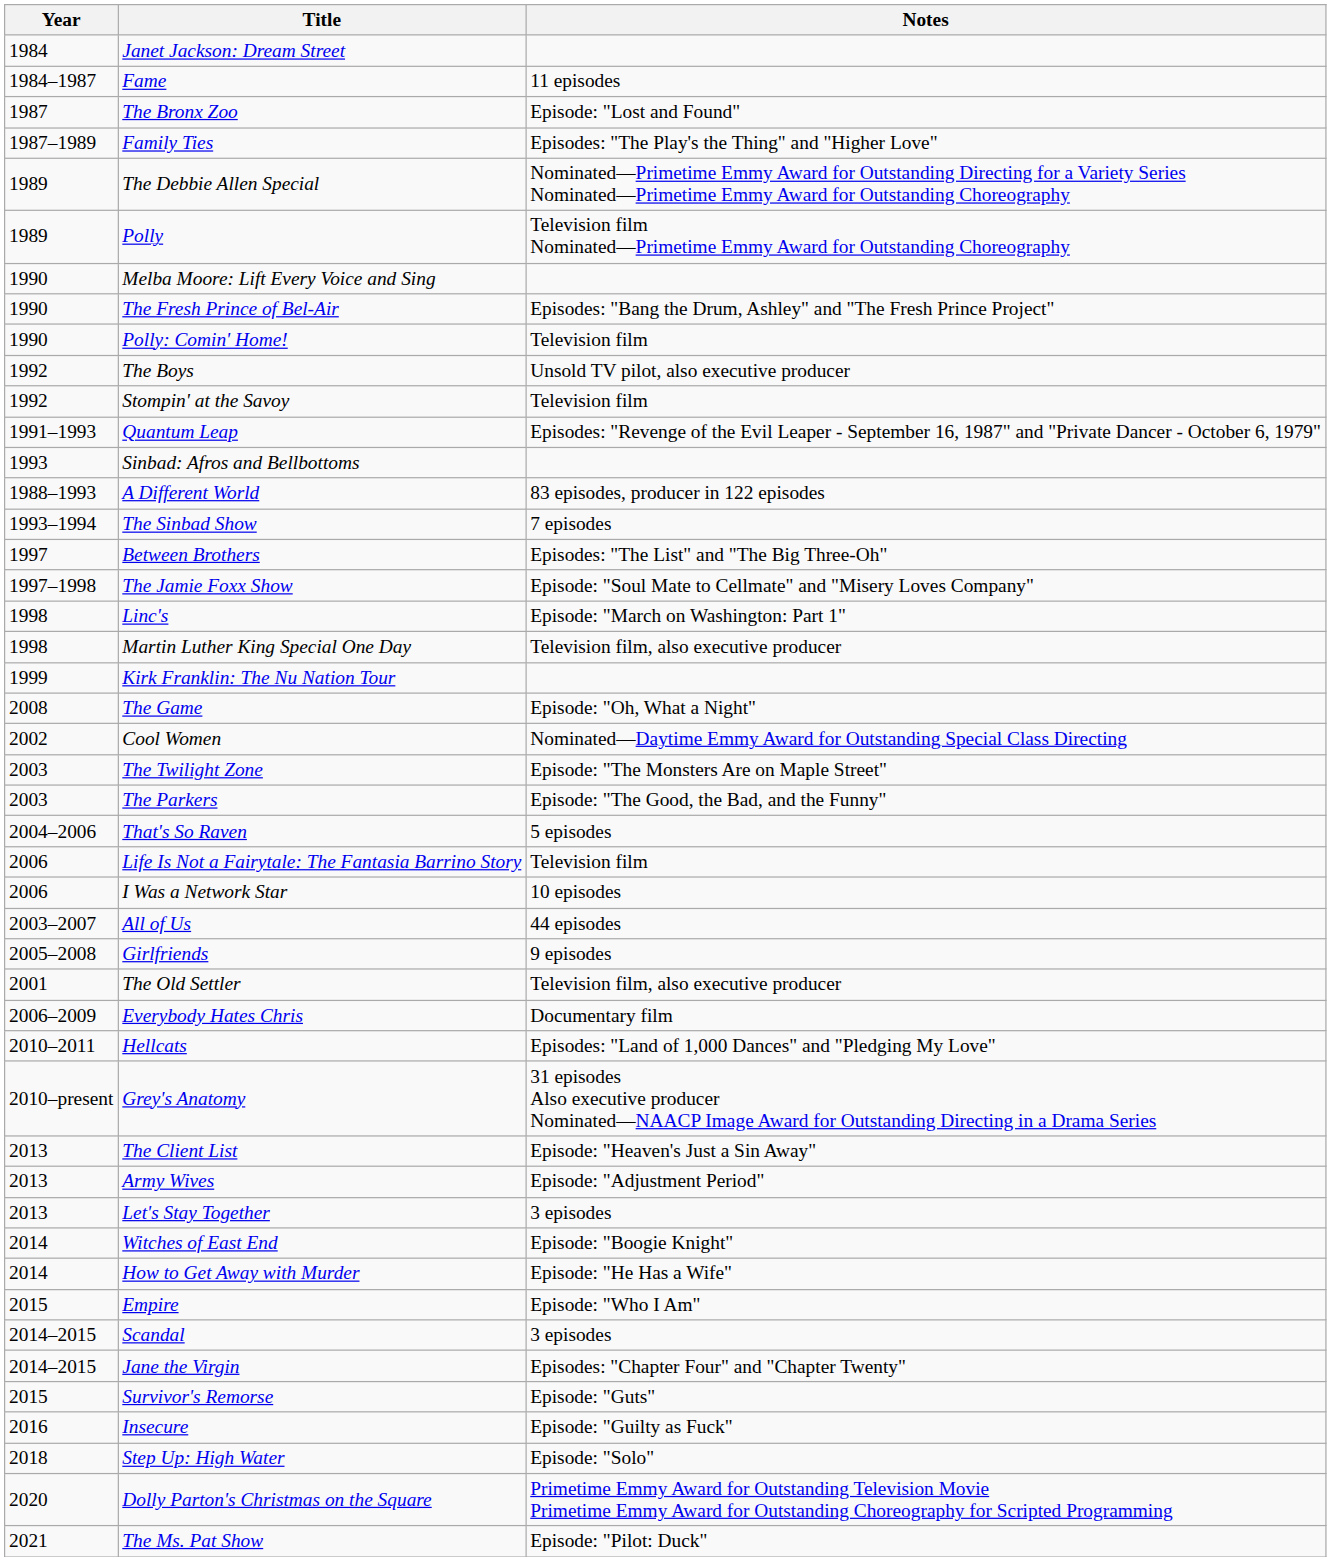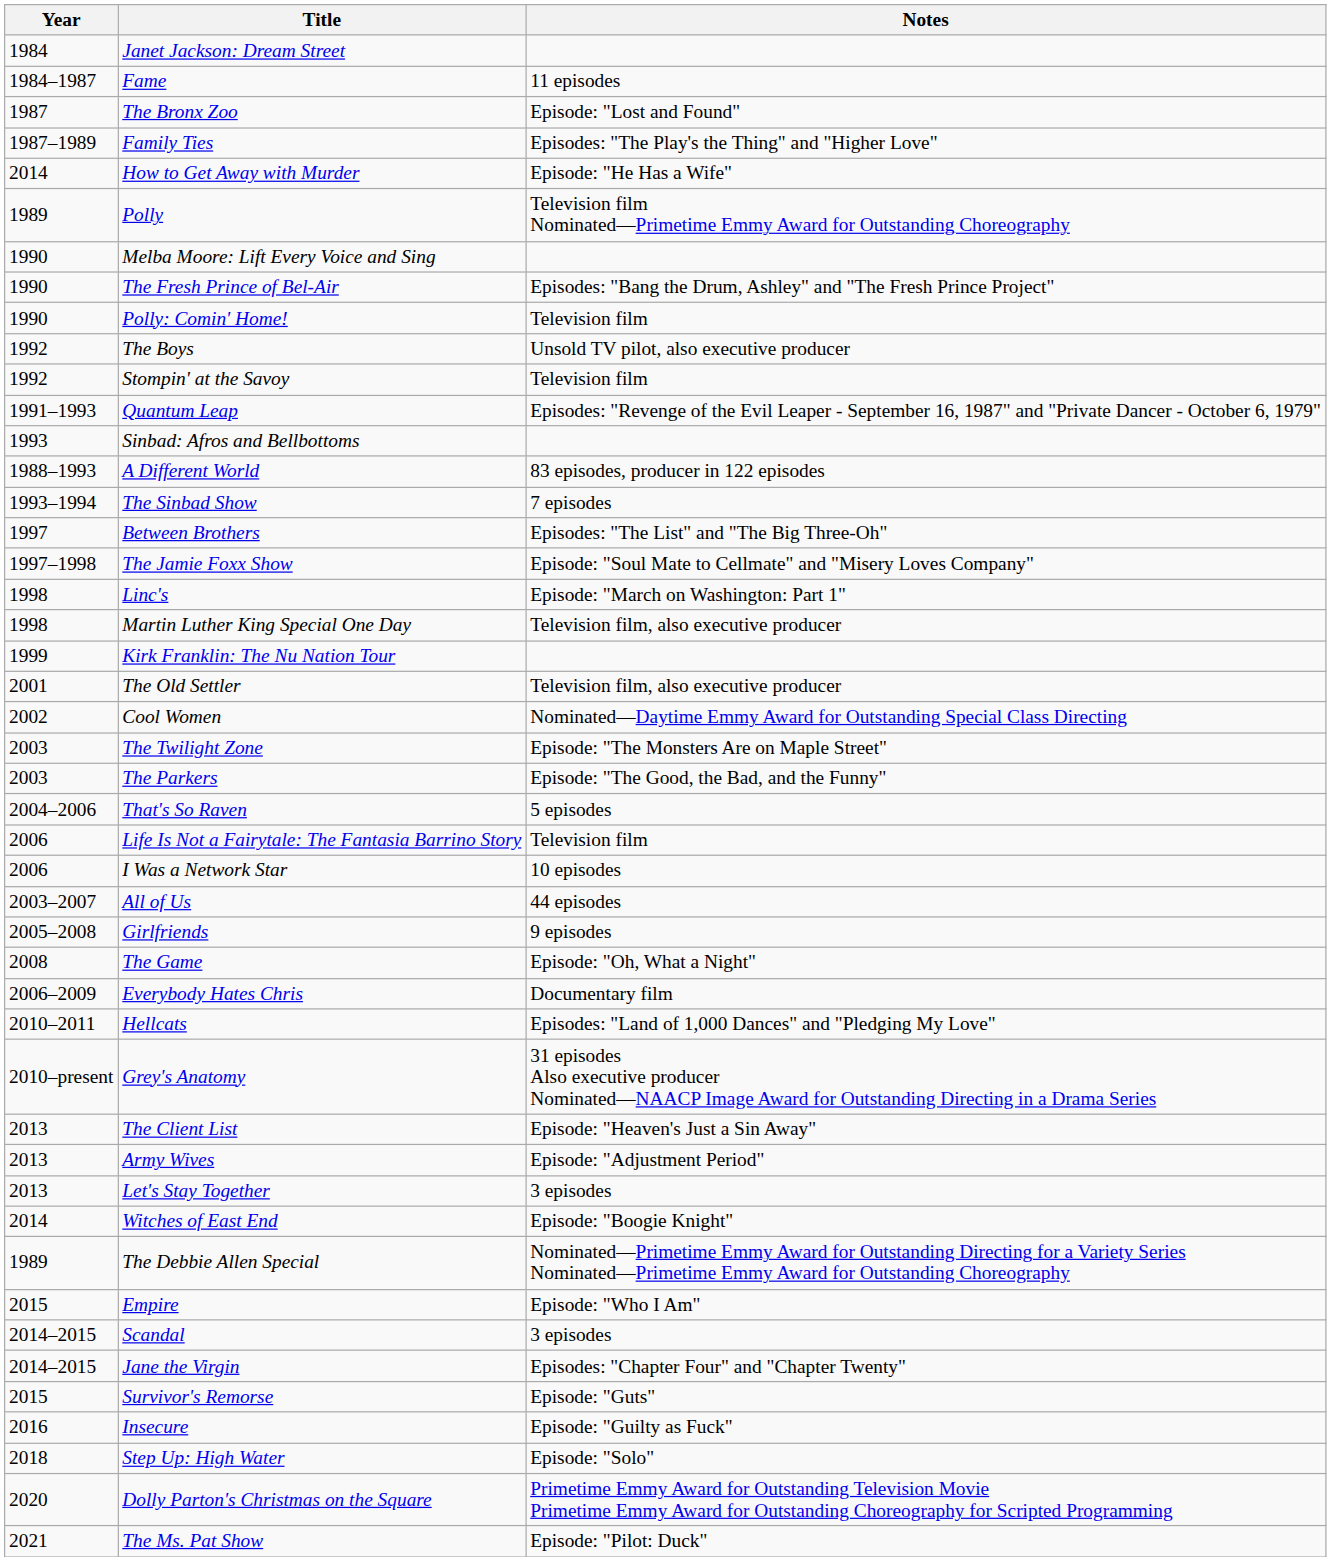 <table class="wikitable sortable">
 <tr>
 <th>Year</th>
 <th>Title</th>
 <th>Notes</th>
 </tr>
 <tr>
 <td>1984</td>
 <td><em><a href='#'>Janet Jackson: Dream Street</a></em></td>
 <td></td>
 </tr>
 <tr>
 <td>1984–1987</td>
 <td><em><a href='#'>Fame</a></em></td>
 <td>11 episodes</td>
 </tr>
 <tr>
 <td>1987</td>
 <td><em><a href='#'>The Bronx Zoo</a></em></td>
 <td>Episode: "Lost and Found"</td>
 </tr>
 <tr>
 <td>1987–1989</td>
 <td><em><a href='#'>Family Ties</a></em></td>
 <td>Episodes: "The Play's the Thing" and "Higher Love"</td>
 </tr>
 <tr>
-<td>1989</td>
-<td><em>The Debbie Allen Special</em></td>
-<td>Nominated—<a href='#'>Primetime Emmy Award for Outstanding Directing for a Variety Series</a><br>Nominated—<a href='#'>Primetime Emmy Award for Outstanding Choreography</a></td>
+<td>2014</td>
+<td><em><a href='#'>How to Get Away with Murder</a></em></td>
+<td>Episode: "He Has a Wife"</td>
 </tr>
 <tr>
 <td>1989</td>
 <td><em><a href='#'>Polly</a></em></td>
 <td>Television film<br>Nominated—<a href='#'>Primetime Emmy Award for Outstanding Choreography</a></td>
 </tr>
 <tr>
 <td>1990</td>
 <td><em>Melba Moore: Lift Every Voice and Sing</em></td>
 <td></td>
 </tr>
 <tr>
 <td>1990</td>
 <td><em><a href='#'>The Fresh Prince of Bel-Air</a></em></td>
 <td>Episodes: "Bang the Drum, Ashley" and "The Fresh Prince Project"</td>
 </tr>
 <tr>
 <td>1990</td>
 <td><em><a href='#'>Polly: Comin' Home!</a></em></td>
 <td>Television film</td>
 </tr>
 <tr>
 <td>1992</td>
 <td><em>The Boys</em></td>
 <td>Unsold TV pilot, also executive producer</td>
 </tr>
 <tr>
 <td>1992</td>
 <td><em>Stompin' at the Savoy</em></td>
 <td>Television film</td>
 </tr>
 <tr>
 <td>1991–1993</td>
 <td><em><a href='#'>Quantum Leap</a></em></td>
 <td>Episodes: "Revenge of the Evil Leaper - September 16, 1987" and "Private Dancer - October 6, 1979"</td>
 </tr>
 <tr>
 <td>1993</td>
 <td><em>Sinbad: Afros and Bellbottoms</em></td>
 <td></td>
 </tr>
 <tr>
 <td>1988–1993</td>
 <td><em><a href='#'>A Different World</a></em></td>
 <td>83 episodes, producer in 122 episodes</td>
 </tr>
 <tr>
 <td>1993–1994</td>
 <td><em><a href='#'>The Sinbad Show</a></em></td>
 <td>7 episodes</td>
 </tr>
 <tr>
 <td>1997</td>
 <td><em><a href='#'>Between Brothers</a></em></td>
 <td>Episodes: "The List" and "The Big Three-Oh"</td>
 </tr>
 <tr>
 <td>1997–1998</td>
 <td><em><a href='#'>The Jamie Foxx Show</a></em></td>
 <td>Episode: "Soul Mate to Cellmate" and "Misery Loves Company"</td>
 </tr>
 <tr>
 <td>1998</td>
 <td><em><a href='#'>Linc's</a></em></td>
 <td>Episode: "March on Washington: Part 1"</td>
 </tr>
 <tr>
 <td>1998</td>
 <td><em>Martin Luther King Special One Day</em></td>
 <td>Television film, also executive producer</td>
 </tr>
 <tr>
 <td>1999</td>
 <td><em><a href='#'>Kirk Franklin: The Nu Nation Tour</a></em></td>
 <td></td>
 </tr>
 <tr>
-<td>2008</td>
-<td><em><a href='#'>The Game</a></em></td>
-<td>Episode: "Oh, What a Night"</td>
+<td>2001</td>
+<td><em>The Old Settler</em></td>
+<td>Television film, also executive producer</td>
 </tr>
 <tr>
 <td>2002</td>
 <td><em>Cool Women</em></td>
 <td>Nominated—<a href='#'>Daytime Emmy Award for Outstanding Special Class Directing</a></td>
 </tr>
 <tr>
 <td>2003</td>
 <td><em><a href='#'>The Twilight Zone</a></em></td>
 <td>Episode: "The Monsters Are on Maple Street"</td>
 </tr>
 <tr>
 <td>2003</td>
 <td><em><a href='#'>The Parkers</a></em></td>
 <td>Episode: "The Good, the Bad, and the Funny"</td>
 </tr>
 <tr>
 <td>2004–2006</td>
 <td><em><a href='#'>That's So Raven</a></em></td>
 <td>5 episodes</td>
 </tr>
 <tr>
 <td>2006</td>
 <td><em><a href='#'>Life Is Not a Fairytale: The Fantasia Barrino Story</a></em></td>
 <td>Television film</td>
 </tr>
 <tr>
 <td>2006</td>
 <td><em>I Was a Network Star</em></td>
 <td>10 episodes</td>
 </tr>
 <tr>
 <td>2003–2007</td>
 <td><em><a href='#'>All of Us</a></em></td>
 <td>44 episodes</td>
 </tr>
 <tr>
 <td>2005–2008</td>
 <td><em><a href='#'>Girlfriends</a></em></td>
 <td>9 episodes</td>
 </tr>
 <tr>
-<td>2001</td>
-<td><em>The Old Settler</em></td>
-<td>Television film, also executive producer</td>
+<td>2008</td>
+<td><em><a href='#'>The Game</a></em></td>
+<td>Episode: "Oh, What a Night"</td>
 </tr>
 <tr>
 <td>2006–2009</td>
 <td><em><a href='#'>Everybody Hates Chris</a></em></td>
 <td>Documentary film</td>
 </tr>
 <tr>
 <td>2010–2011</td>
 <td><em><a href='#'>Hellcats</a></em></td>
 <td>Episodes: "Land of 1,000 Dances" and "Pledging My Love"</td>
 </tr>
 <tr>
 <td>2010–present</td>
 <td><em><a href='#'>Grey's Anatomy</a></em></td>
 <td>31 episodes <br> Also executive producer<br>Nominated—<a href='#'>NAACP Image Award for Outstanding Directing in a Drama Series</a></td>
 </tr>
 <tr>
 <td>2013</td>
 <td><em><a href='#'>The Client List</a></em></td>
 <td>Episode: "Heaven's Just a Sin Away"</td>
 </tr>
 <tr>
 <td>2013</td>
 <td><em><a href='#'>Army Wives</a></em></td>
 <td>Episode: "Adjustment Period"</td>
 </tr>
 <tr>
 <td>2013</td>
 <td><em><a href='#'>Let's Stay Together</a></em></td>
 <td>3 episodes</td>
 </tr>
 <tr>
 <td>2014</td>
 <td><em><a href='#'>Witches of East End</a></em></td>
 <td>Episode: "Boogie Knight"</td>
 </tr>
 <tr>
-<td>2014</td>
-<td><em><a href='#'>How to Get Away with Murder</a></em></td>
-<td>Episode: "He Has a Wife"</td>
+<td>1989</td>
+<td><em>The Debbie Allen Special</em></td>
+<td>Nominated—<a href='#'>Primetime Emmy Award for Outstanding Directing for a Variety Series</a><br>Nominated—<a href='#'>Primetime Emmy Award for Outstanding Choreography</a></td>
 </tr>
 <tr>
 <td>2015</td>
 <td><em><a href='#'>Empire</a></em></td>
 <td>Episode: "Who I Am"</td>
 </tr>
 <tr>
 <td>2014–2015</td>
 <td><em><a href='#'>Scandal</a></em></td>
 <td>3 episodes</td>
 </tr>
 <tr>
 <td>2014–2015</td>
 <td><em><a href='#'>Jane the Virgin</a></em></td>
 <td>Episodes: "Chapter Four" and "Chapter Twenty"</td>
 </tr>
 <tr>
 <td>2015</td>
 <td><em><a href='#'>Survivor's Remorse</a></em></td>
 <td>Episode: "Guts"</td>
 </tr>
 <tr>
 <td>2016</td>
 <td><em><a href='#'>Insecure</a></em></td>
 <td>Episode: "Guilty as Fuck"</td>
 </tr>
 <tr>
 <td>2018</td>
 <td><em><a href='#'>Step Up: High Water</a></em></td>
 <td>Episode: "Solo"</td>
 </tr>
 <tr>
 <td>2020</td>
 <td><em><a href='#'>Dolly Parton's Christmas on the Square</a></em></td>
 <td><a href='#'>Primetime Emmy Award for Outstanding Television Movie</a><br><a href='#'>Primetime Emmy Award for Outstanding Choreography for Scripted Programming</a></td>
 </tr>
 <tr>
 <td>2021</td>
 <td><em><a href='#'>The Ms. Pat Show</a></em></td>
 <td>Episode: "Pilot: Duck"</td>
 </tr>
 </table>
